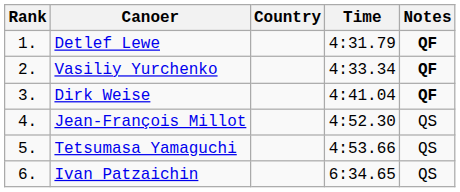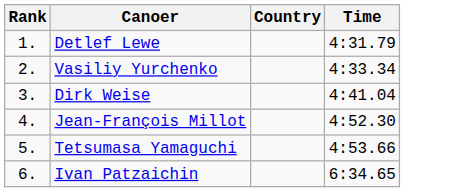 <table class="wikitable sortable" style="text-align:center">
 <tr>
 <th>Rank</th>
 <th>Canoer</th>
 <th>Country</th>
 <th>Time</th>
-<th>Notes</th>
 </tr>
 <tr>
 <td>1.</td>
 <td align=left athlete><a href='#'>Detlef Lewe</a></td>
 <td align=left athlete></td>
 <td>4:31.79</td>
-<td><strong>QF</strong></td>
 </tr>
 <tr>
 <td>2.</td>
 <td align=left athlete><a href='#'>Vasiliy Yurchenko</a></td>
 <td align=left athlete></td>
 <td>4:33.34</td>
-<td><strong>QF</strong></td>
 </tr>
 <tr>
 <td>3.</td>
 <td align=left athlete><a href='#'>Dirk Weise</a></td>
 <td align=left athlete></td>
 <td>4:41.04</td>
-<td><strong>QF</strong></td>
 </tr>
 <tr>
 <td>4.</td>
 <td align=left athlete><a href='#'>Jean-François Millot</a></td>
 <td align=left athlete></td>
 <td>4:52.30</td>
-<td>QS</td>
 </tr>
 <tr>
 <td>5.</td>
 <td align=left athlete><a href='#'>Tetsumasa Yamaguchi</a></td>
 <td align=left athlete></td>
 <td>4:53.66</td>
-<td>QS</td>
 </tr>
 <tr>
 <td>6.</td>
 <td align=left athlete><a href='#'>Ivan Patzaichin</a></td>
 <td align=left athlete></td>
 <td>6:34.65</td>
-<td>QS</td>
 </tr>
 </table>
